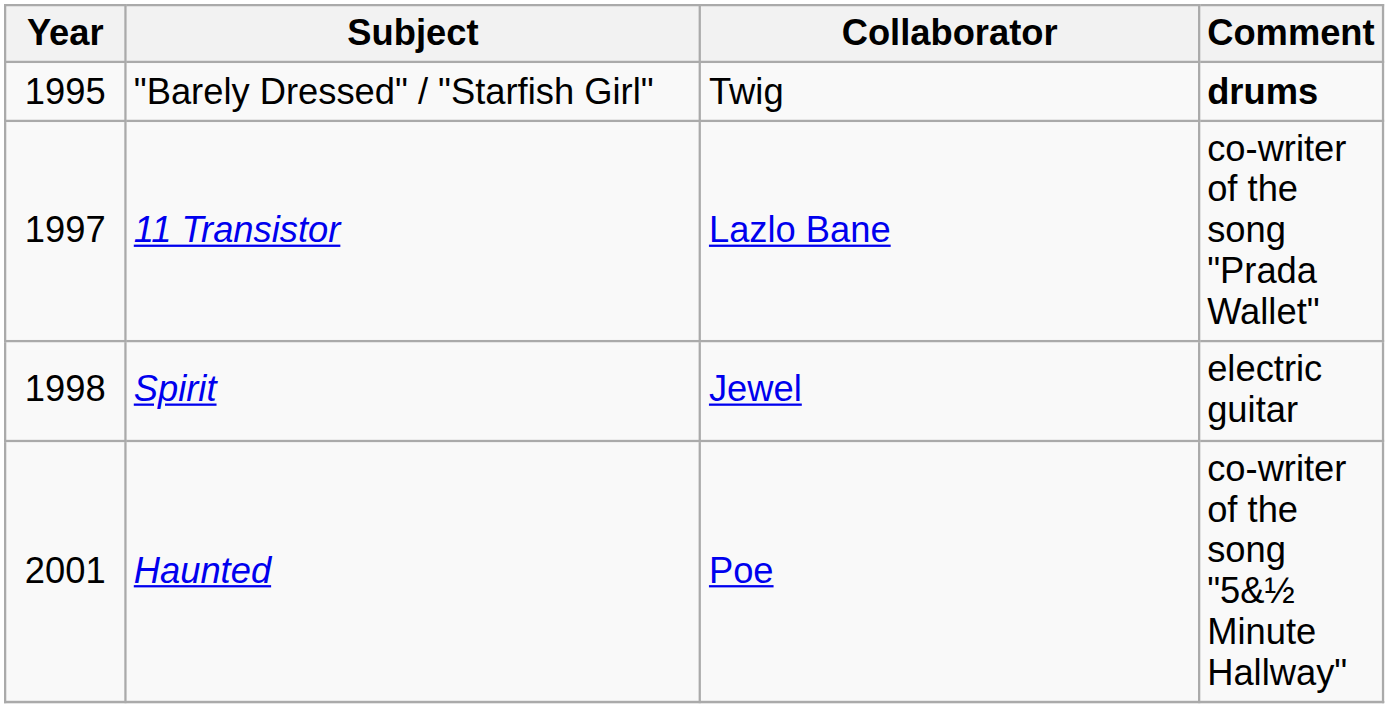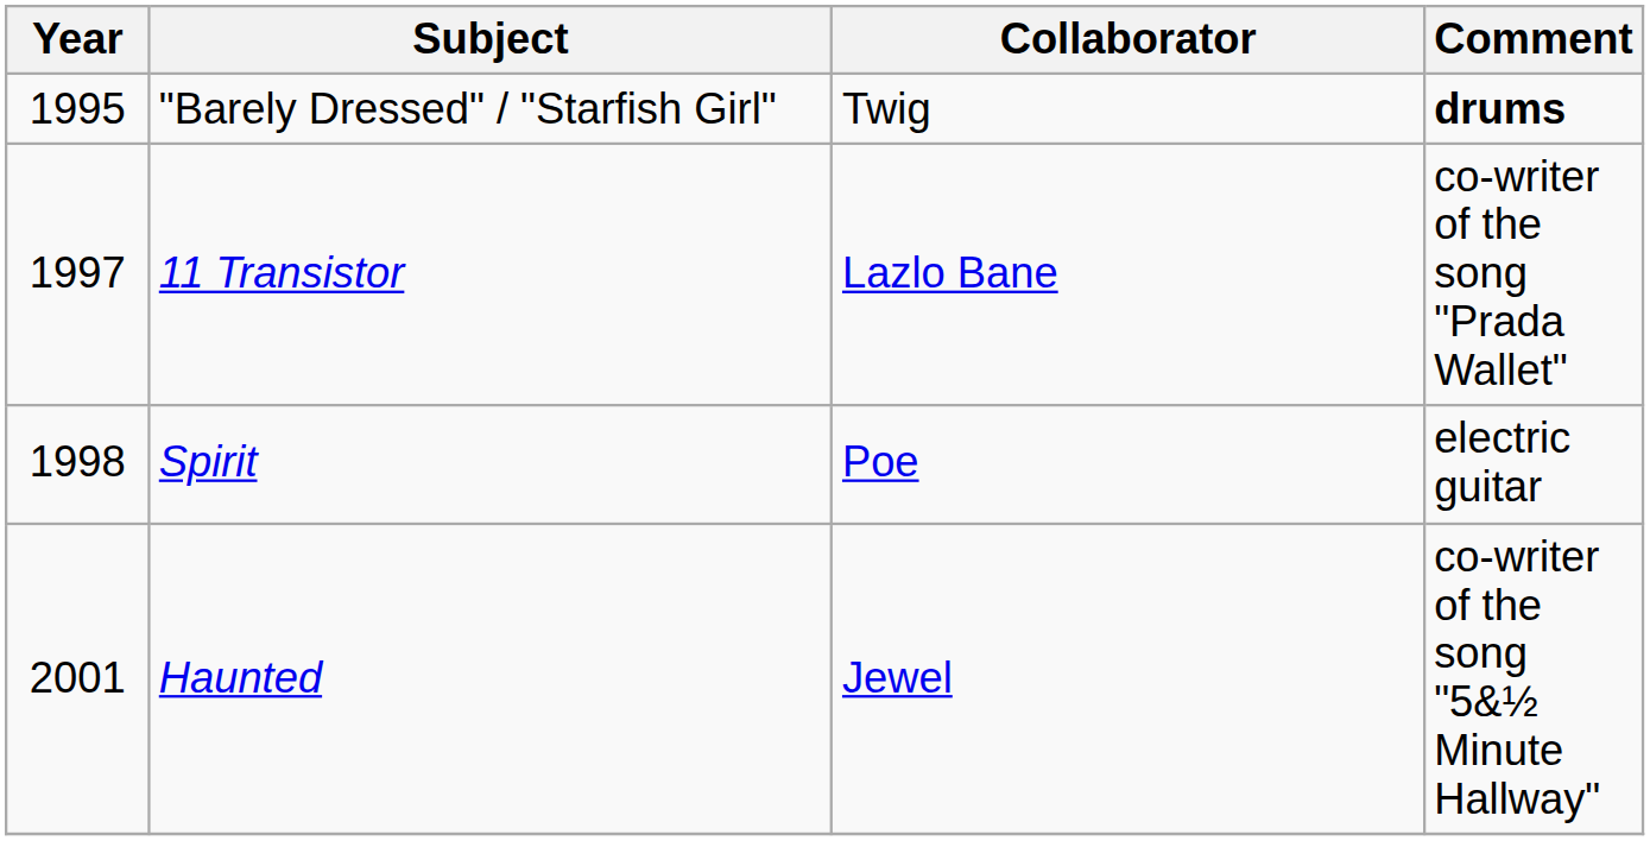 <table class="wikitable sortable">
 <tr>
 <th style="width:3em">Year</th>
 <th style="width:18em">Subject</th>
 <th style="width:15em">Collaborator</th>
 <th class="unsortable">Comment</th>
 </tr>
 <tr>
 <td align="center">1995</td>
 <td>"Barely Dressed" / "Starfish Girl"</td>
 <td>Twig</td>
 <td><strong>drums</strong></td>
 </tr>
 <tr>
 <td align="center">1997</td>
 <td><em><a href='#'>11 Transistor</a></em></td>
 <td><a href='#'>Lazlo Bane</a></td>
 <td>co-writer of the song "Prada Wallet"</td>
 </tr>
 <tr>
 <td align="center">1998</td>
 <td><em><a href='#'>Spirit</a></em></td>
-<td><a href='#'>Jewel</a></td>
+<td><a href='#'>Poe</a></td>
 <td>electric guitar</td>
 </tr>
 <tr>
 <td align="center">2001</td>
 <td><em><a href='#'>Haunted</a></em></td>
-<td><a href='#'>Poe</a></td>
+<td><a href='#'>Jewel</a></td>
 <td>co-writer of the song "5&½ Minute Hallway"</td>
 </tr>
 <tr>
 </tr>
 </table>
